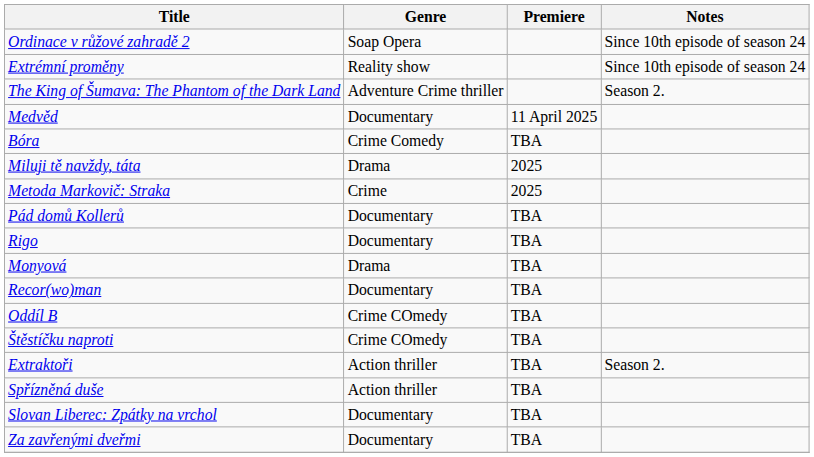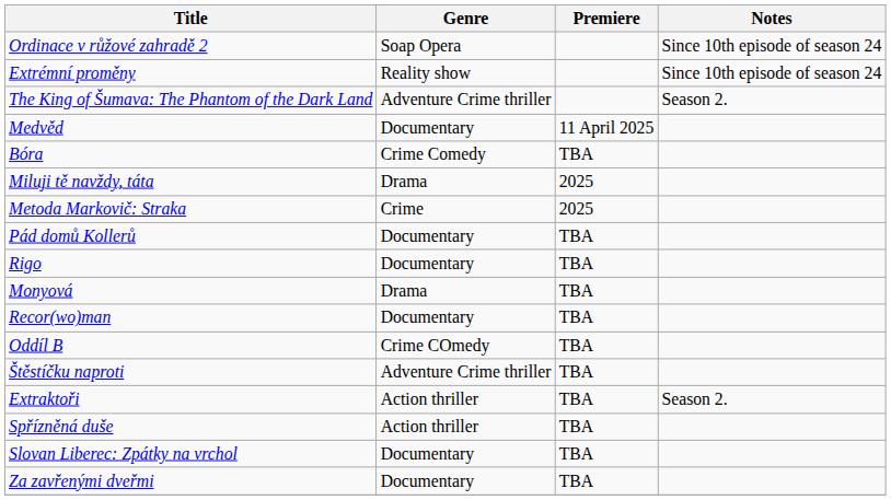 <table class="wikitable plainrowheaders sortable">
 <tr>
 <th scope="col">Title</th>
 <th scope="col">Genre</th>
 <th scope="col">Premiere</th>
 <th scope="col">Notes</th>
 </tr>
 <tr>
 <td><em><a href='#'>Ordinace v růžové zahradě 2</a></em></td>
 <td>Soap Opera</td>
 <td></td>
 <td>Since 10th episode of season 24</td>
 </tr>
 <tr>
 <td><em><a href='#'>Extrémní proměny</a></em></td>
 <td>Reality show</td>
 <td></td>
 <td>Since 10th episode of season 24</td>
 </tr>
 <tr>
 <td><em><a href='#'>The King of Šumava: The Phantom of the Dark Land</a></em></td>
 <td>Adventure Crime thriller</td>
 <td></td>
 <td>Season 2.</td>
 </tr>
 <tr>
 <td><em><a href='#'>Medvěd</a></em></td>
 <td>Documentary</td>
 <td>11 April 2025</td>
 <td></td>
 </tr>
 <tr>
 <td><em><a href='#'>Bóra</a></em></td>
 <td>Crime Comedy</td>
 <td>TBA</td>
 <td></td>
 </tr>
 <tr>
 <td><em><a href='#'>Miluji tě navždy, táta</a></em></td>
 <td>Drama</td>
 <td>2025</td>
 </tr>
 <tr>
 <td><em><a href='#'>Metoda Markovič: Straka</a></em></td>
 <td>Crime</td>
 <td>2025</td>
 <td></td>
 </tr>
 <tr>
 <td><em><a href='#'>Pád domů Kollerů</a></em></td>
 <td>Documentary</td>
 <td>TBA</td>
 </tr>
 <tr>
 <td><em><a href='#'>Rigo</a></em></td>
 <td>Documentary</td>
 <td>TBA</td>
 <td></td>
 </tr>
 <tr>
 <td><em><a href='#'>Monyová</a></em></td>
 <td>Drama</td>
 <td>TBA</td>
 <td></td>
 </tr>
 <tr>
 <td><em><a href='#'>Recor(wo)man</a></em></td>
 <td>Documentary</td>
 <td>TBA</td>
 <td></td>
 </tr>
 <tr>
 <td><em><a href='#'>Oddíl B</a></em></td>
 <td>Crime COmedy</td>
 <td>TBA</td>
 <td></td>
 </tr>
 <tr>
 <td><em><a href='#'>Štěstíčku naproti</a></em></td>
-<td>Crime COmedy</td>
+<td>Adventure Crime thriller</td>
 <td>TBA</td>
 <td></td>
 </tr>
 <tr>
 <td><em><a href='#'>Extraktoři</a></em></td>
 <td>Action thriller</td>
 <td>TBA</td>
 <td>Season 2.</td>
 </tr>
 <tr>
 <td><em><a href='#'>Spřízněná duše</a></em></td>
 <td>Action thriller</td>
 <td>TBA</td>
 <td></td>
 </tr>
 <tr>
 <td><em><a href='#'>Slovan Liberec: Zpátky na vrchol</a></em></td>
 <td>Documentary</td>
 <td>TBA</td>
 <td></td>
 </tr>
 <tr>
 <td><em><a href='#'>Za zavřenými dveřmi</a></em></td>
 <td>Documentary</td>
 <td>TBA</td>
 <td></td>
 </tr>
 <tr>
 </tr>
 </table>
